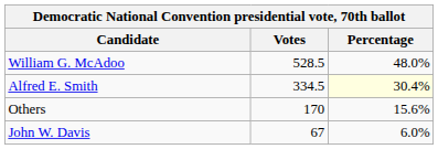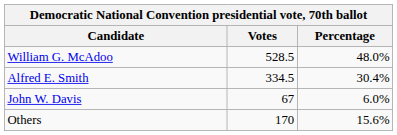 <table class="wikitable" style="font-size:95%;">
 <tr>
 <th colspan="3">Democratic National Convention presidential vote, 70th ballot</th>
 </tr>
 <tr>
 <th style="width: 17em">Candidate</th>
 <th style="width: 5em">Votes</th>
 <th style="width: 7em">Percentage</th>
 </tr>
 <tr>
 <td><a href='#'>William G. McAdoo</a></td>
 <td style="text-align:right;">528.5</td>
 <td style="text-align:right;">48.0%</td>
 </tr>
 <tr>
 <td><a href='#'>Alfred E. Smith</a></td>
 <td style="text-align:right;">334.5</td>
-<td style="background: lightyellow; text-align:right;">30.4%</td>
+<td style="text-align:right;">30.4%</td>
+</tr>
+<tr>
+<td><a href='#'>John W. Davis</a></td>
+<td style="text-align:right;">67</td>
+<td style="text-align:right;">6.0%</td>
 </tr>
 <tr>
 <td>Others</td>
 <td style="text-align:right;">170</td>
 <td style="text-align:right;">15.6%</td>
 </tr>
-<tr>
-<td><a href='#'>John W. Davis</a></td>
-<td style="text-align:right;">67</td>
-<td style="text-align:right;">6.0%</td>
-</tr>
 </table>
